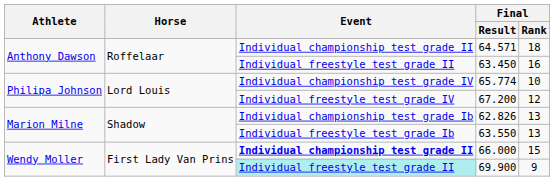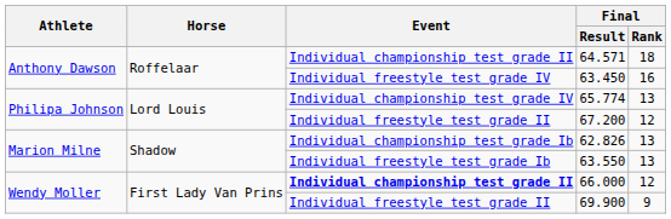 <table class=wikitable>
 <tr>
 <th rowspan="2">Athlete</th>
 <th rowspan="2">Horse</th>
 <th rowspan="2">Event</th>
 <th colspan="2">Final</th>
 </tr>
 <tr>
 <th>Result</th>
 <th>Rank</th>
 </tr>
 <tr>
 <td rowspan="2"><a href='#'>Anthony Dawson</a></td>
 <td rowspan="2">Roffelaar</td>
 <td><a href='#'>Individual championship test grade II</a></td>
 <td align=center>64.571</td>
 <td align=center>18</td>
 </tr>
 <tr>
-<td><a href='#'>Individual freestyle test grade II</a></td>
+<td><a href='#'>Individual freestyle test grade IV</a></td>
 <td align=center>63.450</td>
 <td align=center>16</td>
 </tr>
 <tr>
 <td rowspan="2"><a href='#'>Philipa Johnson</a></td>
 <td rowspan="2">Lord Louis</td>
 <td><a href='#'>Individual championship test grade IV</a></td>
 <td align=center>65.774</td>
-<td align=center>10</td>
+<td align=center>13</td>
 </tr>
 <tr>
-<td><a href='#'>Individual freestyle test grade IV</a></td>
+<td><a href='#'>Individual freestyle test grade II</a></td>
 <td align=center>67.200</td>
 <td align=center>12</td>
 </tr>
 <tr>
 <td rowspan="2"><a href='#'>Marion Milne</a></td>
 <td rowspan="2">Shadow</td>
 <td><a href='#'>Individual championship test grade Ib</a></td>
 <td align=center>62.826</td>
 <td align=center>13</td>
 </tr>
 <tr>
 <td><a href='#'>Individual freestyle test grade Ib</a></td>
 <td align=center>63.550</td>
 <td align=center>13</td>
 </tr>
 <tr>
 <td rowspan="2"><a href='#'>Wendy Moller</a></td>
 <td rowspan="2">First Lady Van Prins</td>
 <td><strong><a href='#'>Individual championship test grade II</a></strong></td>
 <td align=center>66.000</td>
-<td align=center>15</td>
+<td align=center>12</td>
 </tr>
 <tr>
-<td style="background: paleturquoise;"><a href='#'>Individual freestyle test grade II</a></td>
+<td><a href='#'>Individual freestyle test grade II</a></td>
 <td align=center>69.900</td>
 <td align=center>9</td>
 </tr>
 </table>
